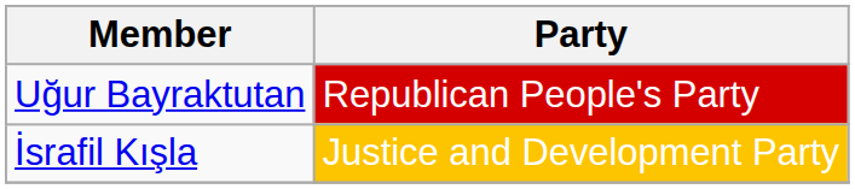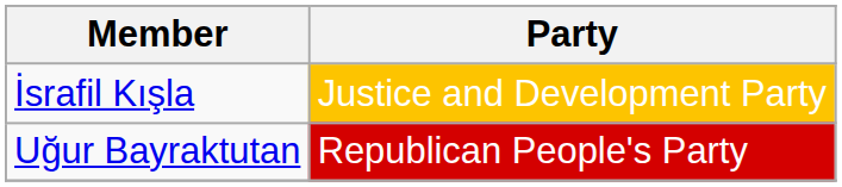 <table class="wikitable">
 <tr>
 <th>Member</th>
 <th>Party</th>
 </tr>
 <tr>
+<td><a href='#'>İsrafil Kışla</a></td>
+<td style="background:#FDC400; color:white">Justice and Development Party</td>
+</tr>
+<tr>
 <td><a href='#'>Uğur Bayraktutan</a></td>
 <td style="background:#D40000; color:white">Republican People's Party</td>
 </tr>
 <tr>
-<td><a href='#'>İsrafil Kışla</a></td>
-<td style="background:#FDC400; color:white">Justice and Development Party</td>
-</tr>
-<tr>
 </tr>
 </table>
